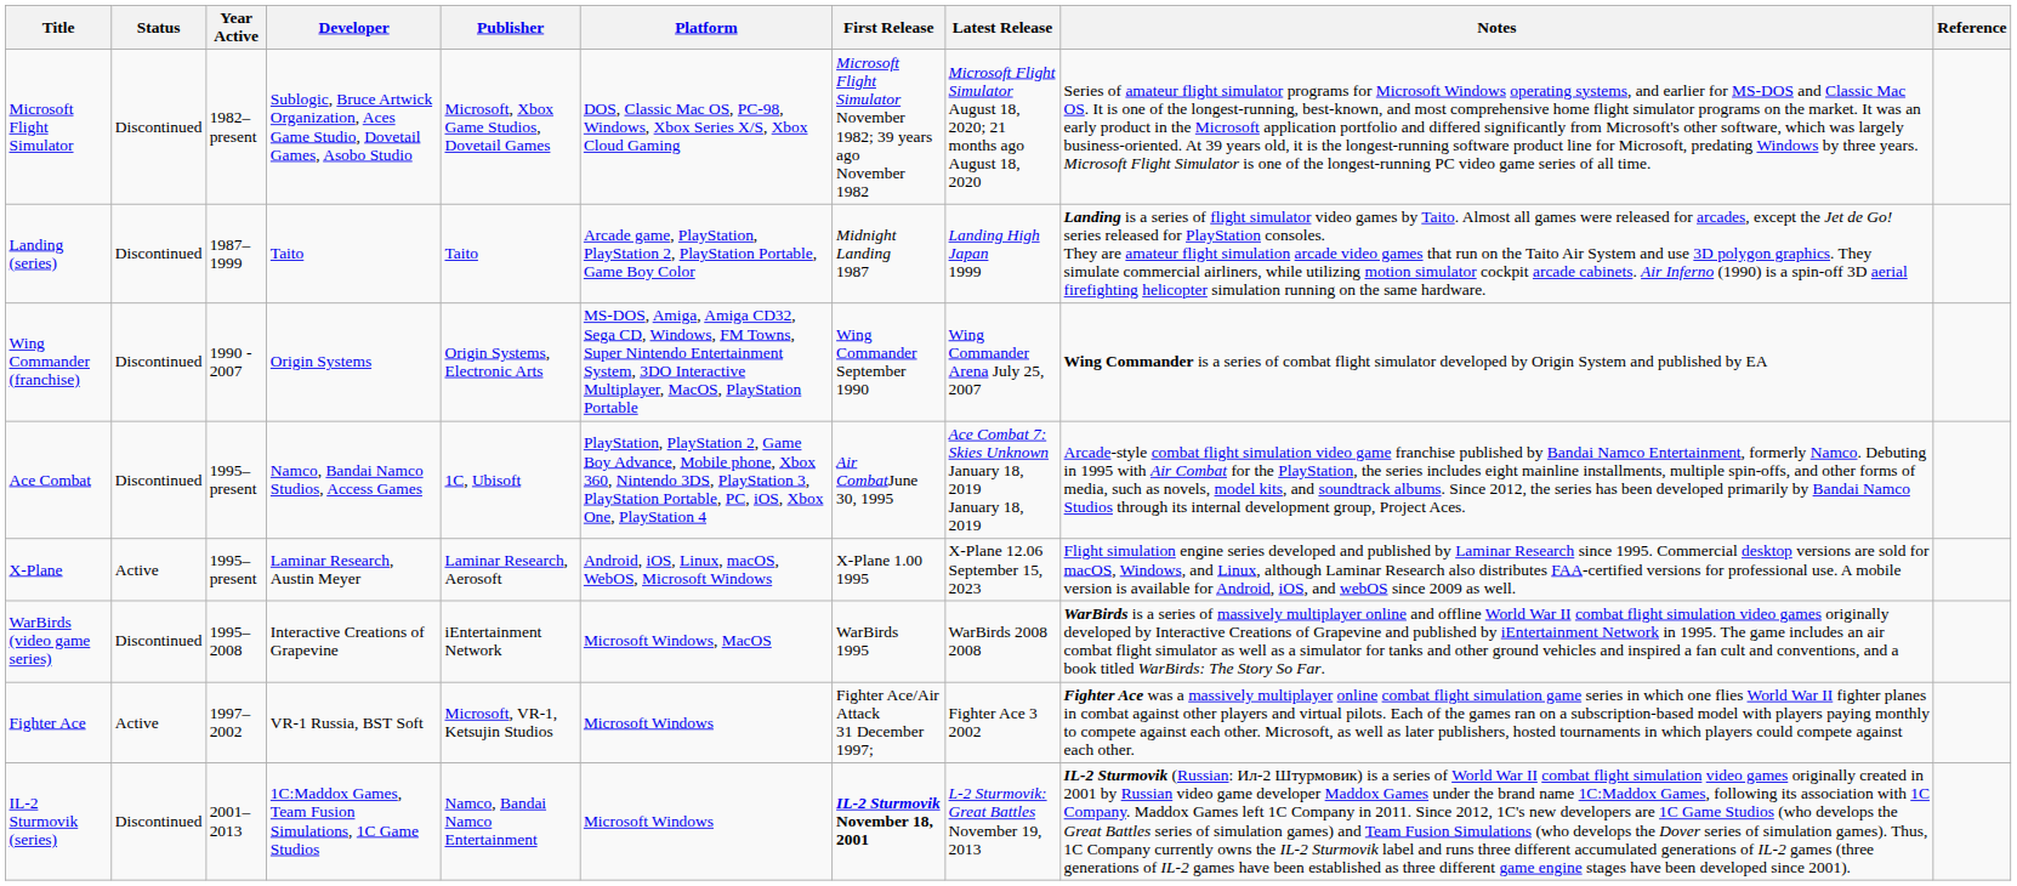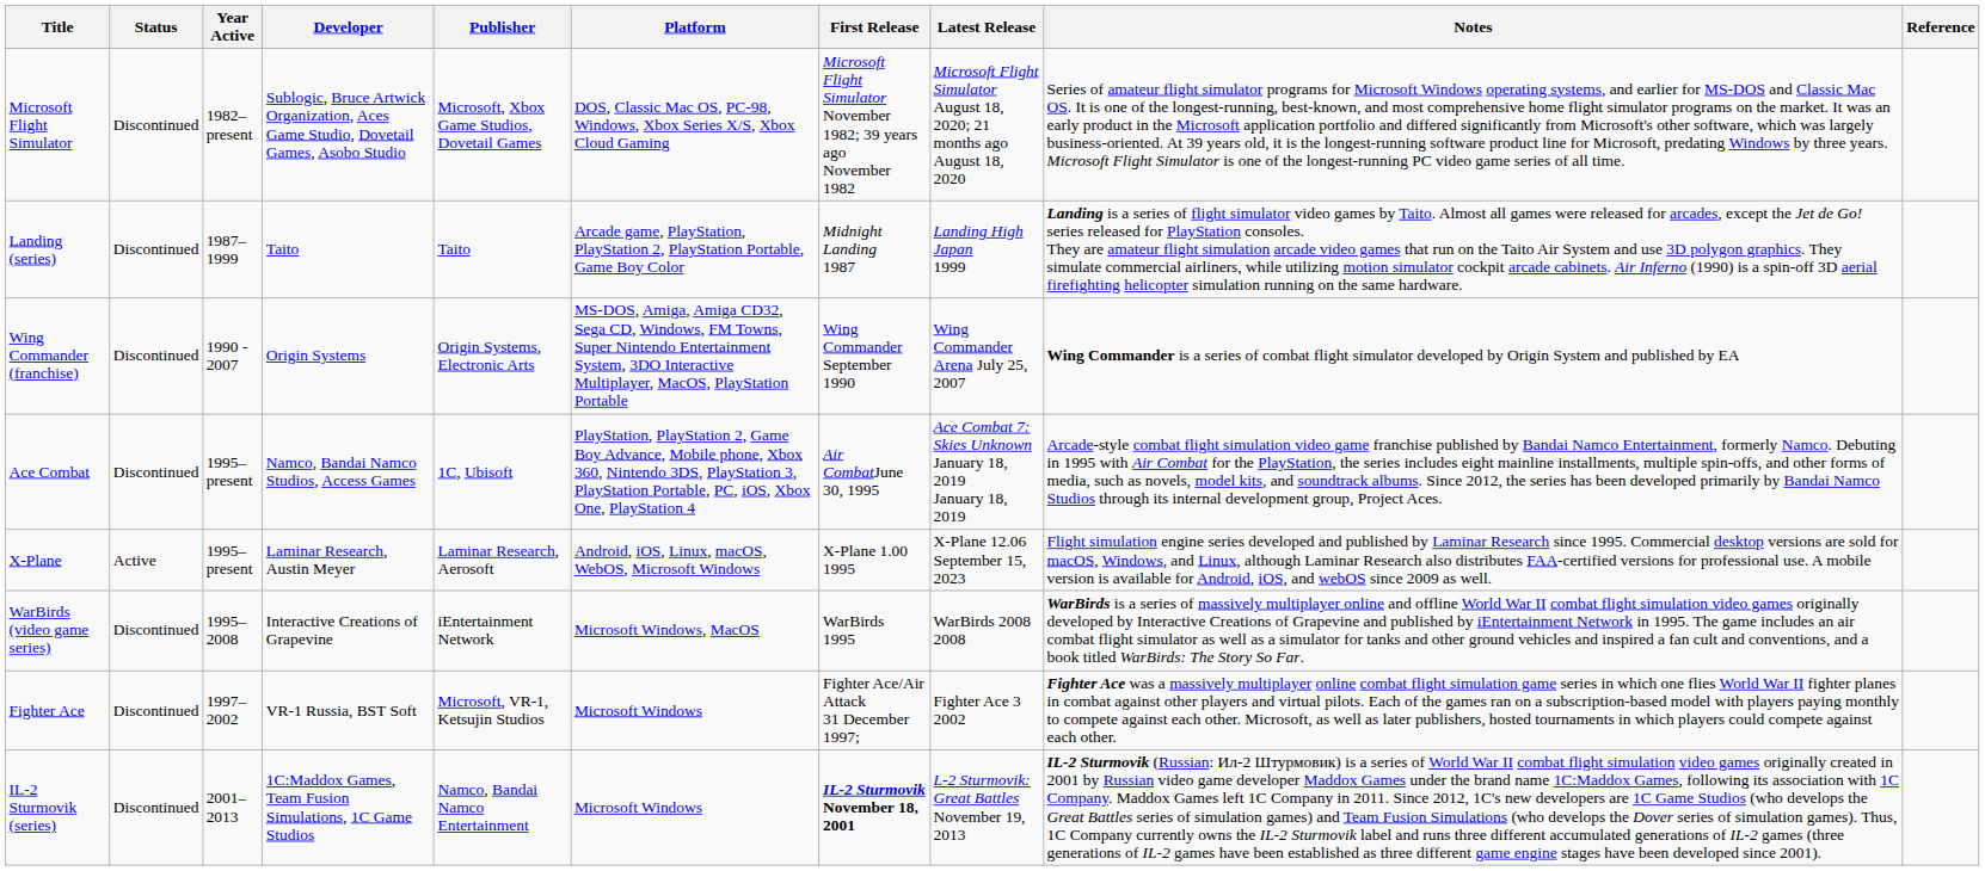 <table class="wikitable sortable">
 <tr>
 <th>Title</th>
 <th>Status</th>
 <th>Year Active</th>
 <th><a href='#'>Developer</a></th>
 <th><a href='#'>Publisher</a></th>
 <th><a href='#'>Platform</a></th>
 <th>First Release</th>
 <th>Latest Release</th>
 <th>Notes</th>
 <th>Reference</th>
 </tr>
 <tr>
 <td><a href='#'>Microsoft Flight Simulator</a></td>
 <td>Discontinued</td>
 <td>1982–present</td>
 <td><a href='#'>Sublogic</a>, <a href='#'>Bruce Artwick Organization</a>, <a href='#'>Aces Game Studio</a>, <a href='#'>Dovetail Games</a>, <a href='#'>Asobo Studio</a></td>
 <td><a href='#'>Microsoft</a>, <a href='#'>Xbox Game Studios</a>, <a href='#'>Dovetail Games</a></td>
 <td><a href='#'>DOS</a>, <a href='#'>Classic Mac OS</a>, <a href='#'>PC-98</a>, <a href='#'>Windows</a>, <a href='#'>Xbox Series X/S</a>, <a href='#'>Xbox Cloud Gaming</a></td>
 <td><em><a href='#'>Microsoft Flight Simulator</a></em><br>November 1982; 39 years ago<br>November 1982</td>
 <td><a href='#'><em>Microsoft Flight Simulator</em></a><br>August 18, 2020; 21 months ago<br>August 18, 2020</td>
 <td>Series of <a href='#'>amateur flight simulator</a> programs for <a href='#'>Microsoft Windows</a> <a href='#'>operating systems</a>, and earlier for <a href='#'>MS-DOS</a> and <a href='#'>Classic Mac OS</a>. It is one of the longest-running, best-known, and most comprehensive home flight simulator programs on the market. It was an early product in the <a href='#'>Microsoft</a> application portfolio and differed significantly from Microsoft's other software, which was largely business-oriented. At 39 years old, it is the longest-running software product line for Microsoft, predating <a href='#'>Windows</a> by three years. <em>Microsoft Flight Simulator</em> is one of the longest-running PC video game series of all time.</td>
 <td></td>
 </tr>
 <tr>
 <td><a href='#'>Landing (series)</a></td>
 <td>Discontinued</td>
 <td>1987–1999</td>
 <td><a href='#'>Taito</a></td>
 <td><a href='#'>Taito</a></td>
 <td><a href='#'>Arcade game</a>, <a href='#'>PlayStation</a>, <a href='#'>PlayStation 2</a>, <a href='#'>PlayStation Portable</a>, <a href='#'>Game Boy Color</a></td>
 <td><em>Midnight Landing</em><br>1987</td>
 <td><em><a href='#'>Landing High Japan</a></em><br>1999</td>
 <td><strong><em>Landing</em></strong> is a series of <a href='#'>flight simulator</a> video games by <a href='#'>Taito</a>. Almost all games were released for <a href='#'>arcades</a>, except the <em>Jet de Go!</em> series released for <a href='#'>PlayStation</a> consoles.<br>They are <a href='#'>amateur flight simulation</a> <a href='#'>arcade video games</a> that run on the Taito Air System and use <a href='#'>3D polygon graphics</a>. They simulate commercial airliners, while utilizing <a href='#'>motion simulator</a> cockpit <a href='#'>arcade cabinets</a>. <em><a href='#'>Air Inferno</a></em> (1990) is a spin-off 3D <a href='#'>aerial firefighting</a> <a href='#'>helicopter</a> simulation running on the same hardware.</td>
 <td></td>
 </tr>
 <tr>
 <td><a href='#'>Wing Commander (franchise)</a></td>
 <td>Discontinued</td>
 <td>1990 - 2007</td>
 <td><a href='#'>Origin Systems</a></td>
 <td><a href='#'>Origin Systems</a>, <a href='#'>Electronic Arts</a></td>
 <td><a href='#'>MS-DOS</a>, <a href='#'>Amiga</a>, <a href='#'>Amiga CD32</a>, <a href='#'>Sega CD</a>, <a href='#'>Windows</a>, <a href='#'>FM Towns</a>, <a href='#'>Super Nintendo Entertainment System</a>, <a href='#'>3DO Interactive Multiplayer</a>, <a href='#'>MacOS</a>, <a href='#'>PlayStation Portable</a></td>
 <td><a href='#'>Wing Commander</a> September 1990</td>
 <td><a href='#'>Wing Commander Arena</a> July 25, 2007</td>
 <td><strong>Wing Commander</strong> is a series of combat flight simulator developed by Origin System and published by EA</td>
 <td></td>
 </tr>
 <tr>
 <td><a href='#'>Ace Combat</a></td>
 <td>Discontinued</td>
 <td>1995–present</td>
 <td><a href='#'>Namco</a>, <a href='#'>Bandai Namco Studios</a>, <a href='#'>Access Games</a></td>
 <td><a href='#'>1C</a>, <a href='#'>Ubisoft</a></td>
 <td><a href='#'>PlayStation</a>, <a href='#'>PlayStation 2</a>, <a href='#'>Game Boy Advance</a>, <a href='#'>Mobile phone</a>, <a href='#'>Xbox 360</a>, <a href='#'>Nintendo 3DS</a>, <a href='#'>PlayStation 3</a>, <a href='#'>PlayStation Portable</a>, <a href='#'>PC</a>, <a href='#'>iOS</a>, <a href='#'>Xbox One</a>, <a href='#'>PlayStation 4</a></td>
 <td><em><a href='#'>Air Combat</a></em>June 30, 1995</td>
 <td><em><a href='#'>Ace Combat 7: Skies Unknown</a></em><br>January 18, 2019<br>January 18, 2019</td>
 <td><a href='#'>Arcade</a>-style <a href='#'>combat flight simulation video game</a> franchise published by <a href='#'>Bandai Namco Entertainment</a>, formerly <a href='#'>Namco</a>. Debuting in 1995 with <em><a href='#'>Air Combat</a></em> for the <a href='#'>PlayStation</a>, the series includes eight mainline installments, multiple spin-offs, and other forms of media, such as novels, <a href='#'>model kits</a>, and <a href='#'>soundtrack albums</a>. Since 2012, the series has been developed primarily by <a href='#'>Bandai Namco Studios</a> through its internal development group, Project Aces.</td>
 <td></td>
 </tr>
 <tr>
 <td><a href='#'>X-Plane</a></td>
 <td>Active</td>
 <td>1995–present</td>
 <td><a href='#'>Laminar Research</a>, Austin Meyer</td>
 <td><a href='#'>Laminar Research</a>, Aerosoft</td>
 <td><a href='#'>Android</a>, <a href='#'>iOS</a>, <a href='#'>Linux</a>, <a href='#'>macOS</a>, <a href='#'>WebOS</a>, <a href='#'>Microsoft Windows</a></td>
 <td>X-Plane 1.00<br>1995</td>
 <td>X-Plane 12.06<br>September 15, 2023</td>
 <td><a href='#'>Flight simulation</a> engine series developed and published by <a href='#'>Laminar Research</a> since 1995. Commercial <a href='#'>desktop</a> versions are sold for <a href='#'>macOS</a>, <a href='#'>Windows</a>, and <a href='#'>Linux</a>, although Laminar Research also distributes <a href='#'>FAA</a>-certified versions for professional use. A mobile version is available for <a href='#'>Android</a>, <a href='#'>iOS</a>, and <a href='#'>webOS</a> since 2009 as well.</td>
 <td></td>
 </tr>
 <tr>
 <td><a href='#'>WarBirds (video game series)</a></td>
 <td>Discontinued</td>
 <td>1995–2008</td>
 <td>Interactive Creations of Grapevine</td>
 <td>iEntertainment Network</td>
 <td><a href='#'>Microsoft Windows</a>, <a href='#'>MacOS</a></td>
 <td>WarBirds<br>1995</td>
 <td>WarBirds 2008<br>2008</td>
 <td><strong><em>WarBirds</em></strong> is a series of <a href='#'>massively multiplayer online</a> and offline <a href='#'>World War II</a> <a href='#'>combat flight simulation video games</a> originally developed by Interactive Creations of Grapevine and published by <a href='#'>iEntertainment Network</a> in 1995. The game includes an air combat flight simulator as well as a simulator for tanks and other ground vehicles and inspired a fan cult and conventions, and a book titled <em>WarBirds: The Story So Far</em>.</td>
 <td></td>
 </tr>
 <tr>
 <td><a href='#'>Fighter Ace</a></td>
-<td>Active</td>
+<td>Discontinued</td>
 <td>1997–2002</td>
 <td>VR-1 Russia, BST Soft</td>
 <td><a href='#'>Microsoft</a>, VR-1, Ketsujin Studios</td>
 <td><a href='#'>Microsoft Windows</a></td>
 <td>Fighter Ace/Air Attack<br>31 December 1997;</td>
 <td>Fighter Ace 3<br>2002</td>
 <td><strong><em>Fighter Ace</em></strong> was a <a href='#'>massively multiplayer</a> <a href='#'>online</a> <a href='#'>combat flight simulation game</a> series in which one flies <a href='#'>World War II</a> fighter planes in combat against other players and virtual pilots. Each of the games ran on a subscription-based model with players paying monthly to compete against each other. Microsoft, as well as later publishers, hosted tournaments in which players could compete against each other.</td>
 <td></td>
 </tr>
 <tr>
 <td><a href='#'>IL-2 Sturmovik (series)</a></td>
 <td>Discontinued</td>
 <td>2001–2013</td>
 <td><a href='#'>1C:Maddox Games</a>, <a href='#'>Team Fusion Simulations</a>, <a href='#'>1C Game Studios</a></td>
 <td><a href='#'>Namco</a>, <a href='#'>Bandai Namco Entertainment</a></td>
 <td><a href='#'>Microsoft Windows</a></td>
 <td><strong><em><a href='#'>IL-2 Sturmovik</a></em><br>November 18, 2001</strong></td>
 <td><em><a href='#'>L-2 Sturmovik: Great Battles</a></em><br>November 19, 2013</td>
 <td><strong><em>IL-2 Sturmovik</em></strong> (<a href='#'>Russian</a>: Ил-2 Штурмовик) is a series of <a href='#'>World War II</a> <a href='#'>combat flight simulation</a> <a href='#'>video games</a> originally created in 2001 by <a href='#'>Russian</a> video game developer <a href='#'>Maddox Games</a> under the brand name <a href='#'>1C:Maddox Games</a>, following its association with <a href='#'>1C Company</a>. Maddox Games left 1C Company in 2011. Since 2012, 1C's new developers are <a href='#'>1C Game Studios</a> (who develops the <em>Great Battles</em> series of simulation games) and <a href='#'>Team Fusion Simulations</a> (who develops the <em>Dover</em> series of simulation games). Thus, 1C Company currently owns the <em>IL-2 Sturmovik</em> label and runs three different accumulated generations of <em>IL-2</em> games (three generations of <em>IL-2</em> games have been established as three different <a href='#'>game engine</a> stages have been developed since 2001).</td>
 <td></td>
 </tr>
 </table>
